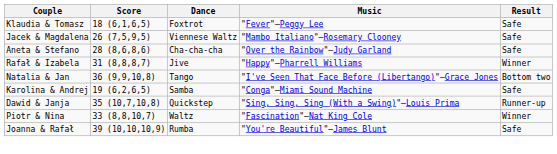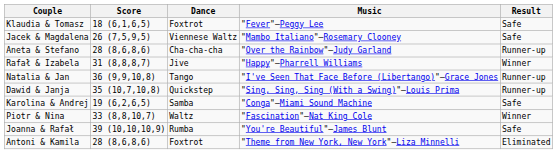 <table class="wikitable">
 <tr>
 <th>Couple</th>
 <th>Score</th>
 <th>Dance</th>
 <th>Music</th>
 <th>Result</th>
 </tr>
 <tr>
 <td>Klaudia & Tomasz</td>
 <td>18 (6,1,6,5)</td>
 <td>Foxtrot</td>
 <td>"<a href='#'>Fever</a>"—<a href='#'>Peggy Lee</a></td>
 <td>Safe</td>
 </tr>
 <tr>
 <td>Jacek & Magdalena</td>
 <td>26 (7,5,9,5)</td>
 <td>Viennese Waltz</td>
 <td>"<a href='#'>Mambo Italiano</a>"—<a href='#'>Rosemary Clooney</a></td>
 <td>Safe</td>
 </tr>
 <tr>
 <td>Aneta & Stefano</td>
 <td>28 (8,6,8,6)</td>
 <td>Cha-cha-cha</td>
 <td>"<a href='#'>Over the Rainbow</a>"—<a href='#'>Judy Garland</a></td>
-<td>Safe</td>
+<td>Runner-up</td>
 </tr>
 <tr>
 <td>Rafał & Izabela</td>
 <td>31 (8,8,8,7)</td>
 <td>Jive</td>
 <td>"<a href='#'>Happy</a>"—<a href='#'>Pharrell Williams</a></td>
 <td>Winner</td>
 </tr>
 <tr>
 <td>Natalia & Jan</td>
 <td>36 (9,9,10,8)</td>
 <td>Tango</td>
 <td>"<a href='#'>I've Seen That Face Before (Libertango)</a>"—<a href='#'>Grace Jones</a></td>
-<td>Bottom two</td>
+<td>Runner-up</td>
+</tr>
+<tr>
+<td>Dawid & Janja</td>
+<td>35 (10,7,10,8)</td>
+<td>Quickstep</td>
+<td>"<a href='#'>Sing, Sing, Sing (With a Swing)</a>"—<a href='#'>Louis Prima</a></td>
+<td>Runner-up</td>
 </tr>
 <tr>
 <td>Karolina & Andrej</td>
 <td>19 (6,2,6,5)</td>
 <td>Samba</td>
 <td>"<a href='#'>Conga</a>"—<a href='#'>Miami Sound Machine</a></td>
 <td>Safe</td>
-</tr>
-<tr>
-<td>Dawid & Janja</td>
-<td>35 (10,7,10,8)</td>
-<td>Quickstep</td>
-<td>"<a href='#'>Sing, Sing, Sing (With a Swing)</a>"—<a href='#'>Louis Prima</a></td>
-<td>Runner-up</td>
 </tr>
 <tr>
 <td>Piotr & Nina</td>
 <td>33 (8,8,10,7)</td>
 <td>Waltz</td>
 <td>"<a href='#'>Fascination</a>"—<a href='#'>Nat King Cole</a></td>
 <td>Winner</td>
 </tr>
 <tr>
 <td>Joanna & Rafał</td>
 <td>39 (10,10,10,9)</td>
 <td>Rumba</td>
 <td>"<a href='#'>You're Beautiful</a>"—<a href='#'>James Blunt</a></td>
 <td>Safe</td>
 </tr>
+<tr>
+<td>Antoni & Kamila</td>
+<td>28 (8,6,8,6)</td>
+<td>Foxtrot</td>
+<td>"<a href='#'>Theme from New York, New York</a>"—<a href='#'>Liza Minnelli</a></td>
+<td>Eliminated</td>
+</tr>
 </table>
